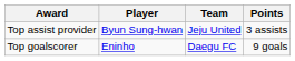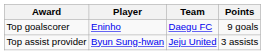 <table class="wikitable">
 <tr>
 <th>Award</th>
 <th>Player</th>
 <th>Team</th>
 <th>Points</th>
 </tr>
 <tr>
+<td>Top goalscorer</td>
+<td> <a href='#'>Eninho</a></td>
+<td><a href='#'>Daegu FC</a></td>
+<td align="right">9 goals</td>
+</tr>
+<tr>
 <td>Top assist provider</td>
 <td> <a href='#'>Byun Sung-hwan</a></td>
 <td><a href='#'>Jeju United</a></td>
 <td align="right">3 assists</td>
 </tr>
-<tr>
-<td>Top goalscorer</td>
-<td> <a href='#'>Eninho</a></td>
-<td><a href='#'>Daegu FC</a></td>
-<td align="right">9 goals</td>
-</tr>
 </table>
